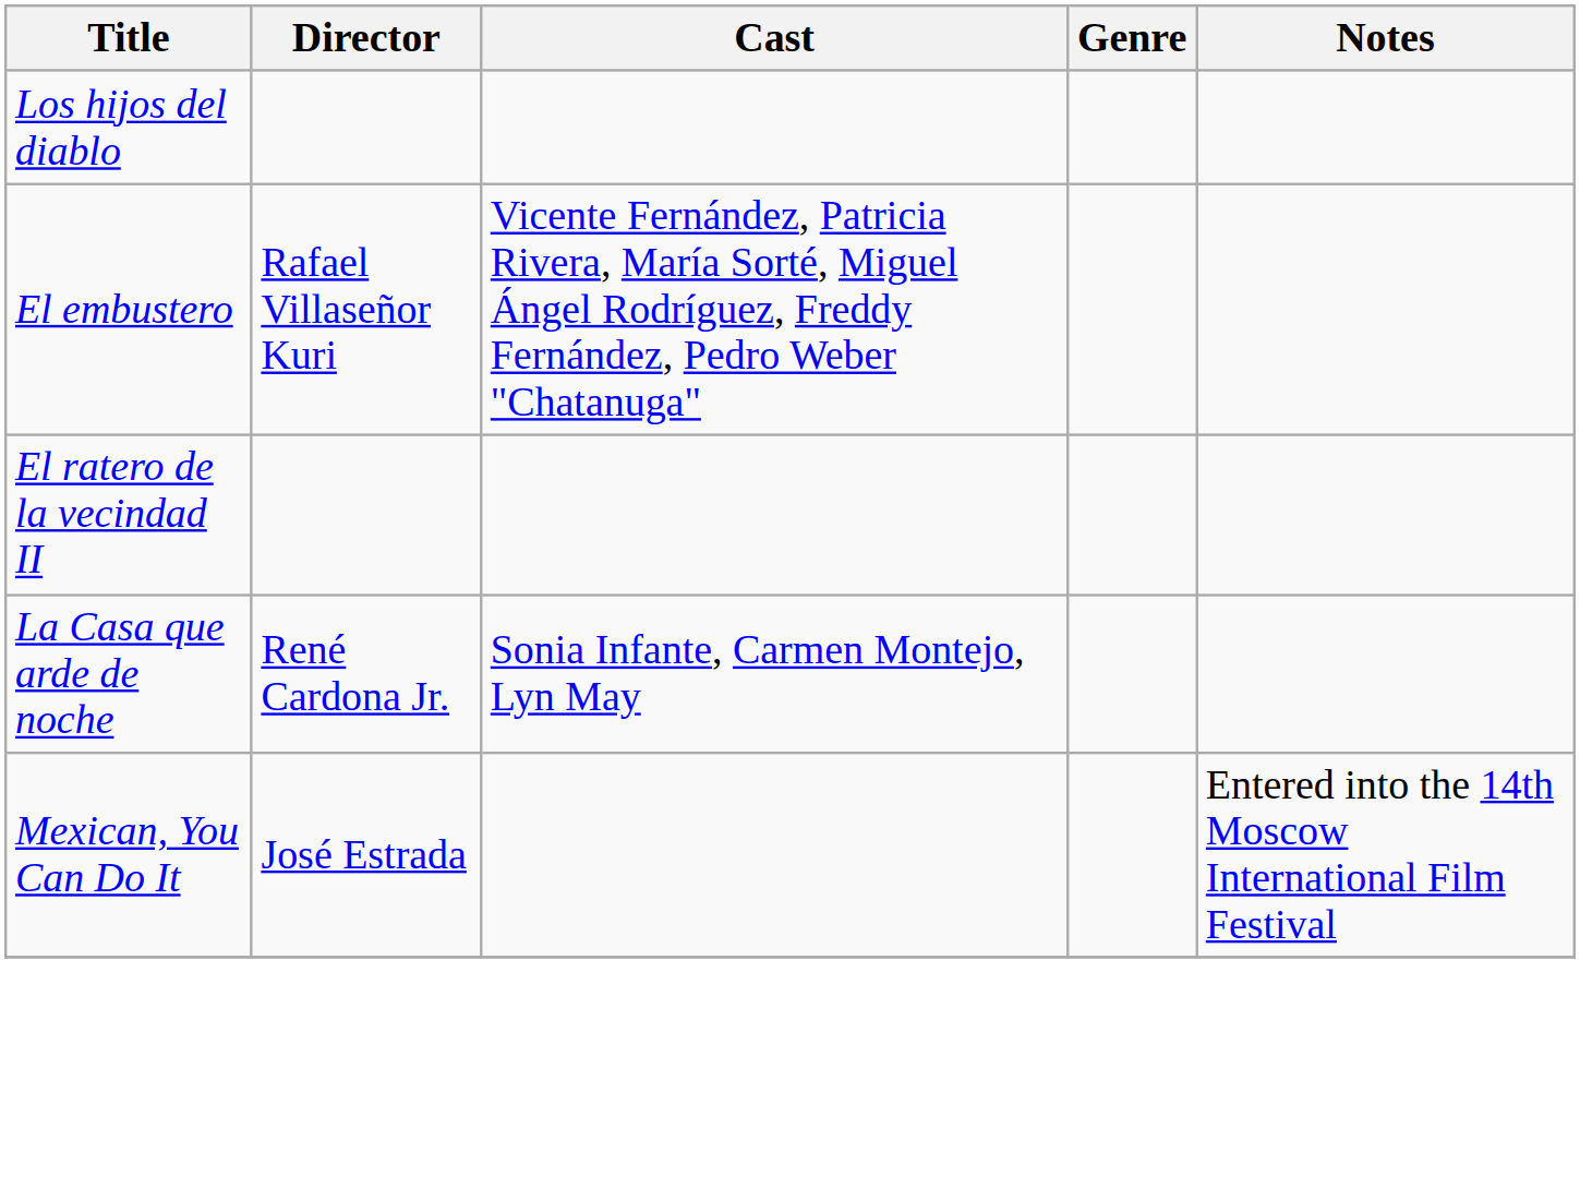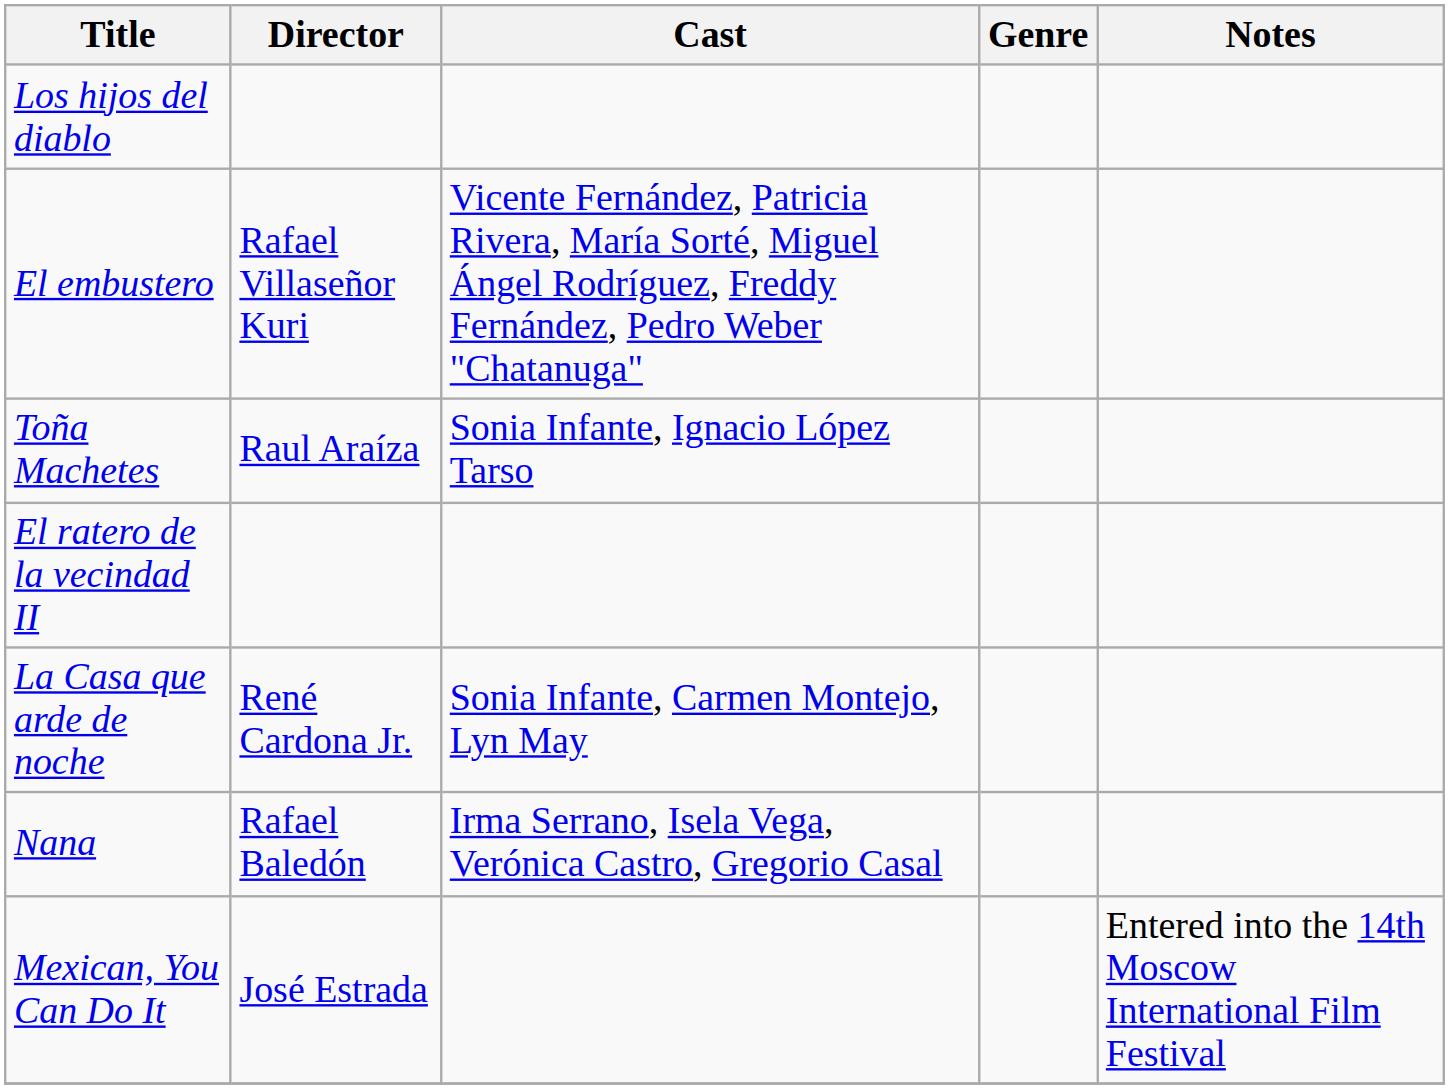 <table class="wikitable">
 <tr>
 <th>Title</th>
 <th>Director</th>
 <th>Cast</th>
 <th>Genre</th>
 <th>Notes</th>
 </tr>
 <tr>
 <td><em><a href='#'>Los hijos del diablo</a></em></td>
 <td></td>
 <td></td>
 <td></td>
 <td></td>
 </tr>
 <tr>
 <td><em><a href='#'>El embustero</a></em></td>
 <td><a href='#'>Rafael Villaseñor Kuri</a></td>
 <td><a href='#'>Vicente Fernández</a>, <a href='#'>Patricia Rivera</a>, <a href='#'>María Sorté</a>, <a href='#'>Miguel Ángel Rodríguez</a>, <a href='#'>Freddy Fernández</a>, <a href='#'>Pedro Weber "Chatanuga"</a></td>
 <td></td>
 <td></td>
 </tr>
 <tr>
+<td><em><a href='#'>Toña Machetes</a></em></td>
+<td><a href='#'>Raul Araíza</a></td>
+<td><a href='#'>Sonia Infante</a>, <a href='#'>Ignacio López Tarso</a></td>
+<td></td>
+<td></td>
+</tr>
+<tr>
 <td><em><a href='#'>El ratero de la vecindad II</a></em></td>
 <td></td>
 <td></td>
 <td></td>
 <td></td>
 </tr>
 <tr>
 <td><em><a href='#'>La Casa que arde de noche</a></em></td>
 <td><a href='#'>René Cardona Jr.</a></td>
 <td><a href='#'>Sonia Infante</a>, <a href='#'>Carmen Montejo</a>, <a href='#'>Lyn May</a></td>
 <td></td>
 <td></td>
 </tr>
 <tr>
+<td><em><a href='#'>Nana</a></em></td>
+<td><a href='#'>Rafael Baledón</a></td>
+<td><a href='#'>Irma Serrano</a>, <a href='#'>Isela Vega</a>, <a href='#'>Verónica Castro</a>, <a href='#'>Gregorio Casal</a></td>
+<td></td>
+<td></td>
+</tr>
+<tr>
 <td><em><a href='#'>Mexican, You Can Do It</a></em></td>
 <td><a href='#'>José Estrada</a></td>
 <td></td>
 <td></td>
 <td>Entered into the <a href='#'>14th Moscow International Film Festival</a></td>
 </tr>
 <tr>
 </tr>
 </table>
